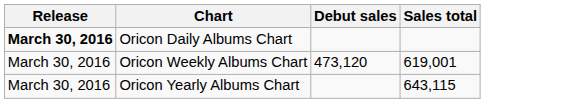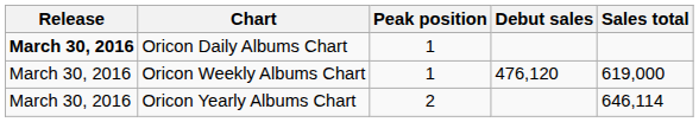 <table class="wikitable">
 <tr>
 <th align="left">Release</th>
 <th align="left">Chart</th>
+<th align="left">Peak position</th>
 <th align="left">Debut sales</th>
 <th align="left">Sales total</th>
 </tr>
 <tr>
 <td align="left"><strong>March 30, 2016</strong></td>
 <td align="left">Oricon Daily Albums Chart</td>
+<td align="center">1</td>
 <td align="left"></td>
 <td align="left"></td>
 </tr>
 <tr>
 <td align="left">March 30, 2016</td>
 <td align="left">Oricon Weekly Albums Chart</td>
-<td align="left">473,120</td>
-<td align="left">619,001</td>
+<td align="center">1</td>
+<td align="left">476,120</td>
+<td align="left">619,000</td>
 </tr>
 <tr>
 <td align="left">March 30, 2016</td>
 <td align="left">Oricon Yearly Albums Chart</td>
+<td align="center">2</td>
 <td align="left"></td>
-<td align="left">643,115</td>
+<td align="left">646,114</td>
 </tr>
 </table>
